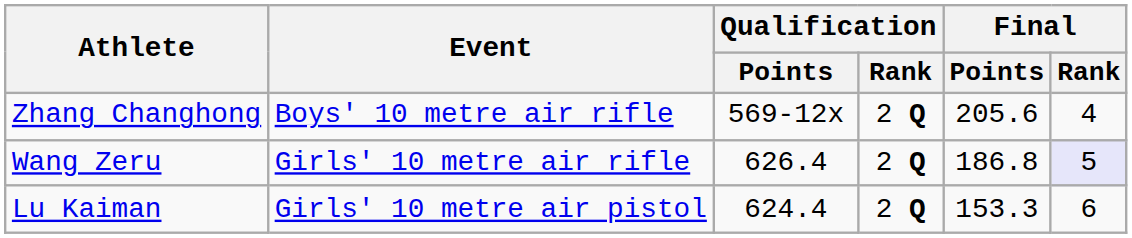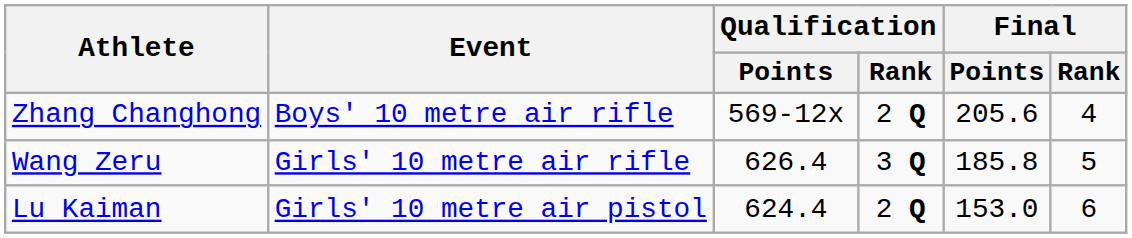 <table class="wikitable" style="font-size:90%;">
 <tr>
 <th rowspan=2>Athlete</th>
 <th rowspan=2>Event</th>
 <th colspan=2>Qualification</th>
 <th colspan=2>Final</th>
 </tr>
 <tr style="font-size:95%">
 <th>Points</th>
 <th>Rank</th>
 <th>Points</th>
 <th>Rank</th>
 </tr>
 <tr align=center>
 <td align=left><a href='#'>Zhang Changhong</a></td>
 <td align=left><a href='#'>Boys' 10 metre air rifle</a></td>
 <td>569-12x</td>
 <td>2 <strong>Q</strong></td>
 <td>205.6</td>
 <td>4</td>
 </tr>
 <tr align=center>
 <td align=left><a href='#'>Wang Zeru</a></td>
 <td align=left><a href='#'>Girls' 10 metre air rifle</a></td>
 <td>626.4</td>
-<td>2 <strong>Q</strong></td>
-<td>186.8</td>
-<td style="background: lavender;">5</td>
+<td>3 <strong>Q</strong></td>
+<td>185.8</td>
+<td>5</td>
 </tr>
 <tr align=center>
 <td align=left><a href='#'>Lu Kaiman</a></td>
 <td align=left><a href='#'>Girls' 10 metre air pistol</a></td>
 <td>624.4</td>
 <td>2 <strong>Q</strong></td>
-<td>153.3</td>
+<td>153.0</td>
 <td>6</td>
 </tr>
 </table>
